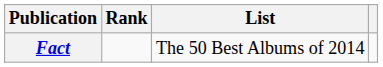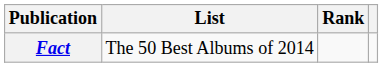 <table class="wikitable sortable plainrowheaders">
 <tr>
 <th scope="col">Publication</th>
+<th scope="col">List</th>
 <th scope="col">Rank</th>
-<th scope="col">List</th>
 <th scope="col" class="unsortable"></th>
 </tr>
 <tr>
 <th scope="row"><em><a href='#'>Fact</a></em></th>
+<td>The 50 Best Albums of 2014</td>
 <td></td>
-<td>The 50 Best Albums of 2014</td>
 <td></td>
 </tr>
 </table>
